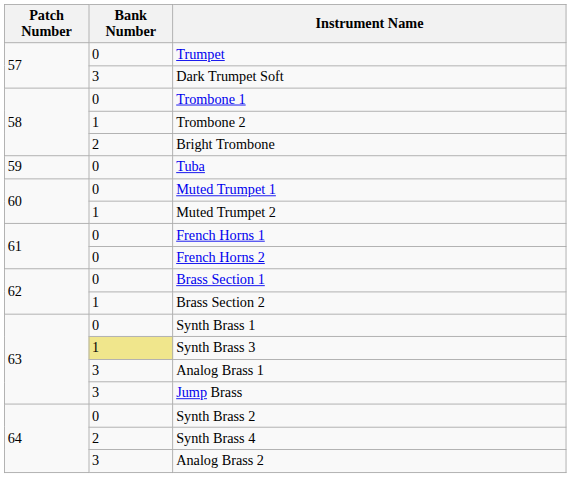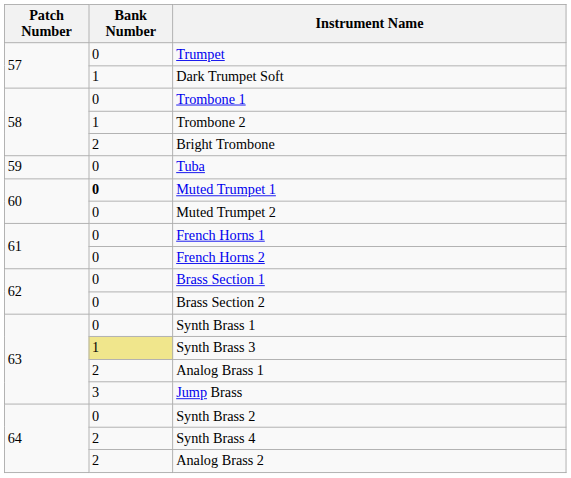 <table width="50%" class="wikitable">
 <tr>
 <th width="15%">Patch Number</th>
 <th width="15%">Bank Number</th>
 <th width="70%">Instrument Name</th>
 </tr>
 <tr>
 <td rowspan=2>57</td>
 <td>0</td>
 <td><a href='#'>Trumpet</a></td>
 </tr>
 <tr>
-<td>3</td>
+<td>1</td>
 <td>Dark Trumpet Soft</td>
 </tr>
 <tr>
 <td rowspan=3>58</td>
 <td>0</td>
 <td><a href='#'>Trombone 1</a></td>
 </tr>
 <tr>
 <td>1</td>
 <td>Trombone 2</td>
 </tr>
 <tr>
 <td>2</td>
 <td>Bright Trombone</td>
 </tr>
 <tr>
 <td>59</td>
 <td>0</td>
 <td><a href='#'>Tuba</a></td>
 </tr>
 <tr>
 <td rowspan=2>60</td>
-<td>0</td>
+<td><strong>0</strong></td>
 <td><a href='#'>Muted Trumpet 1</a></td>
 </tr>
 <tr>
-<td>1</td>
+<td>0</td>
 <td>Muted Trumpet 2</td>
 </tr>
 <tr>
 <td rowspan=2>61</td>
 <td>0</td>
 <td><a href='#'>French Horns 1</a></td>
 </tr>
 <tr>
 <td>0</td>
 <td><a href='#'>French Horns 2</a></td>
 </tr>
 <tr>
 <td rowspan=2>62</td>
 <td>0</td>
 <td><a href='#'>Brass Section 1</a></td>
 </tr>
 <tr>
-<td>1</td>
+<td>0</td>
 <td>Brass Section 2</td>
 </tr>
 <tr>
 <td rowspan=4>63</td>
 <td>0</td>
 <td>Synth Brass 1</td>
 </tr>
 <tr>
 <td style="background: khaki;">1</td>
 <td>Synth Brass 3</td>
 </tr>
 <tr>
-<td>3</td>
+<td>2</td>
 <td>Analog Brass 1</td>
 </tr>
 <tr>
 <td>3</td>
 <td><a href='#'>Jump</a> Brass</td>
 </tr>
 <tr>
 <td rowspan=3>64</td>
 <td>0</td>
 <td>Synth Brass 2</td>
 </tr>
 <tr>
 <td>2</td>
 <td>Synth Brass 4</td>
 </tr>
 <tr>
-<td>3</td>
+<td>2</td>
 <td>Analog Brass 2</td>
 </tr>
 </table>
